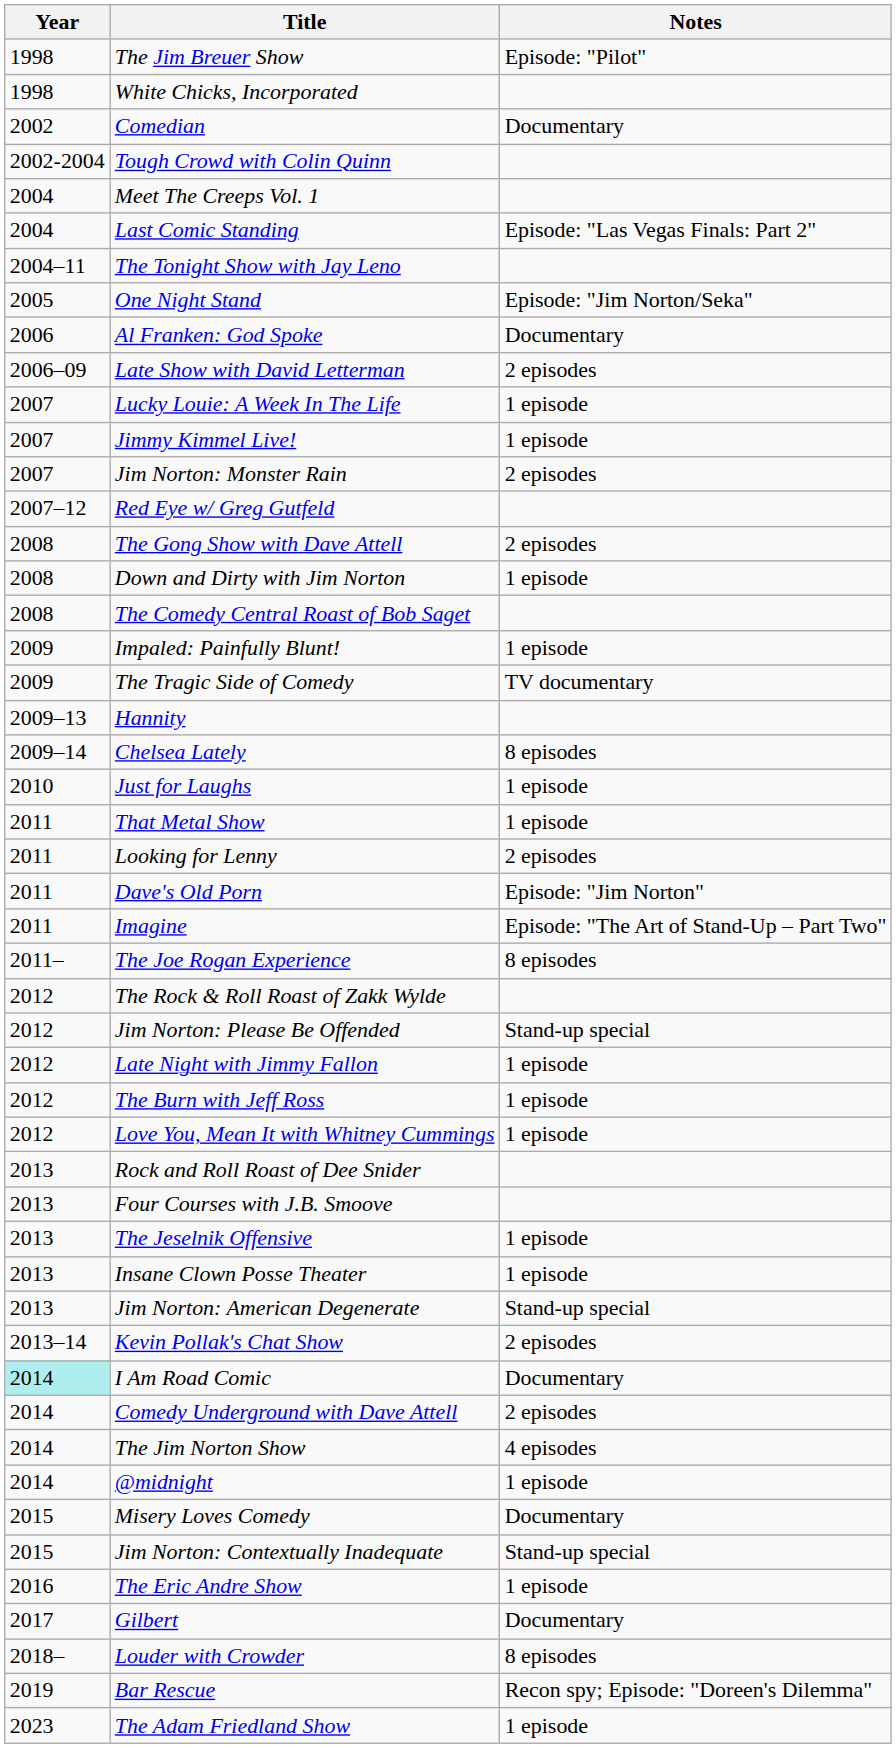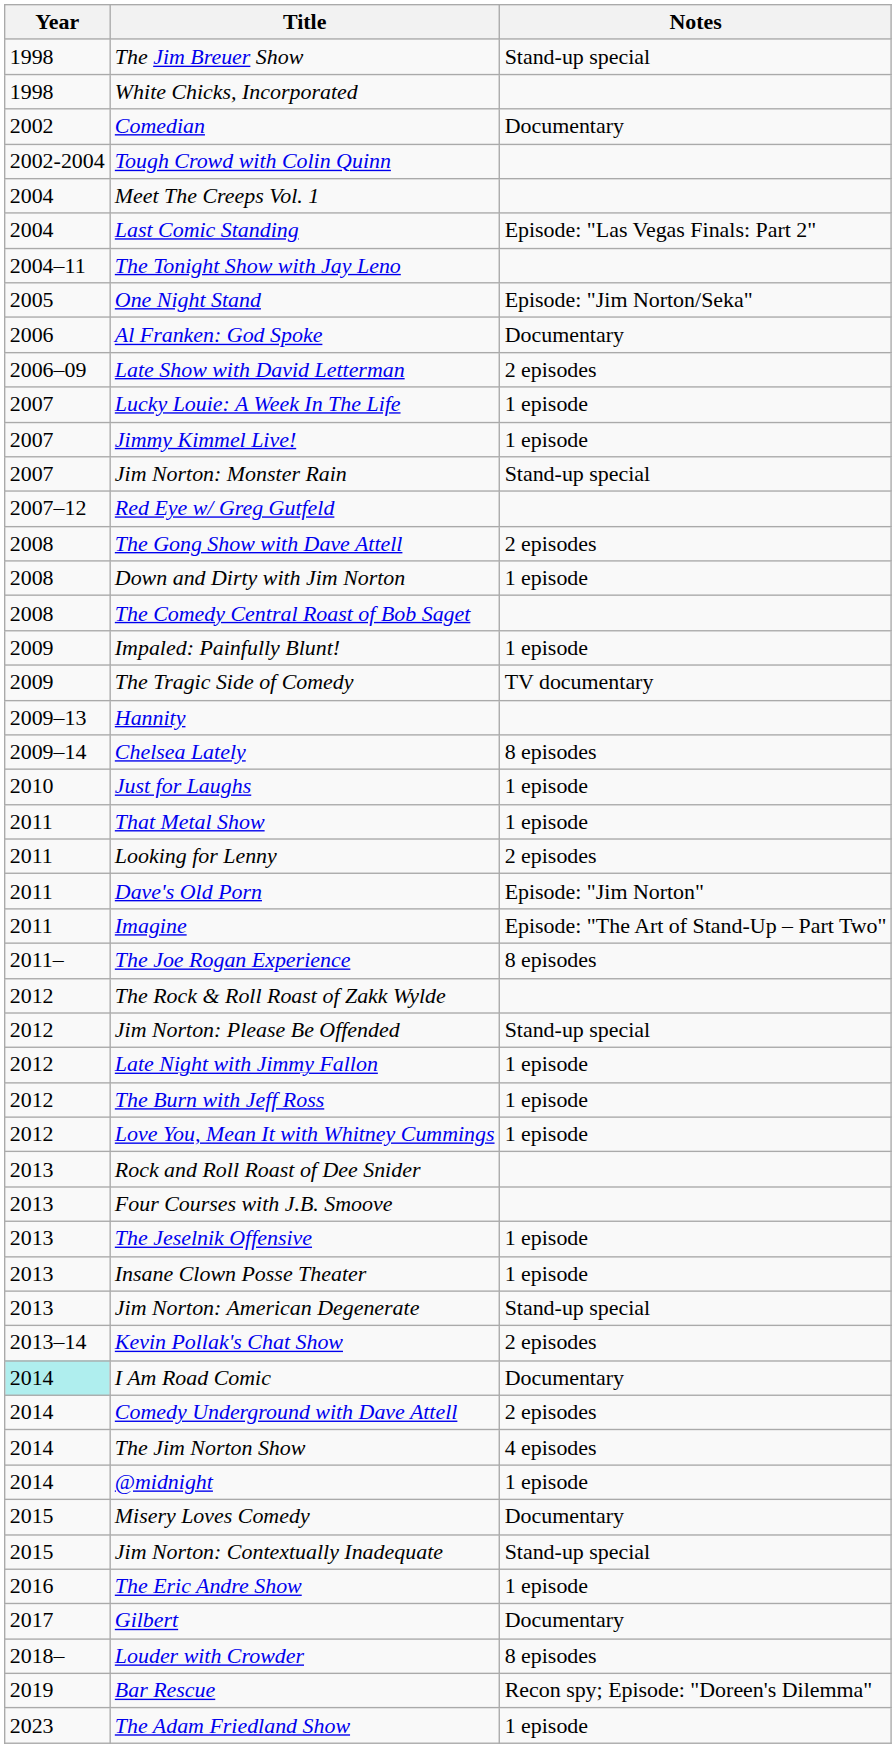 <table class="wikitable sortable plainrwheaders">
 <tr>
 <th>Year</th>
 <th>Title</th>
 <th class="unsortable">Notes</th>
 </tr>
 <tr>
 <td>1998</td>
 <td><em>The <a href='#'>Jim Breuer</a> Show</em></td>
-<td>Episode: "Pilot"</td>
+<td>Stand-up special</td>
 </tr>
 <tr>
 <td>1998</td>
 <td><em>White Chicks, Incorporated</em></td>
 <td></td>
 </tr>
 <tr>
 <td>2002</td>
 <td><em><a href='#'>Comedian</a></em></td>
 <td>Documentary</td>
 </tr>
 <tr>
 <td>2002-2004</td>
 <td><em><a href='#'>Tough Crowd with Colin Quinn</a></em></td>
 <td></td>
 </tr>
 <tr>
 <td>2004</td>
 <td><em>Meet The Creeps Vol. 1</em></td>
 <td></td>
 </tr>
 <tr>
 <td>2004</td>
 <td><em><a href='#'>Last Comic Standing</a></em></td>
 <td>Episode: "Las Vegas Finals: Part 2"</td>
 </tr>
 <tr>
 <td>2004–11</td>
 <td><em><a href='#'>The Tonight Show with Jay Leno</a></em></td>
 <td></td>
 </tr>
 <tr>
 <td>2005</td>
 <td><em><a href='#'>One Night Stand</a></em></td>
 <td>Episode: "Jim Norton/Seka"</td>
 </tr>
 <tr>
 <td>2006</td>
 <td><em><a href='#'>Al Franken: God Spoke</a></em></td>
 <td>Documentary</td>
 </tr>
 <tr>
 <td>2006–09</td>
 <td><em><a href='#'>Late Show with David Letterman</a></em></td>
 <td>2 episodes</td>
 </tr>
 <tr>
 <td>2007</td>
 <td><em><a href='#'>Lucky Louie: A Week In The Life</a></em></td>
 <td>1 episode</td>
 </tr>
 <tr>
 <td>2007</td>
 <td><em><a href='#'>Jimmy Kimmel Live!</a></em></td>
 <td>1 episode</td>
 </tr>
 <tr>
 <td>2007</td>
 <td><em>Jim Norton: Monster Rain</em></td>
-<td>2 episodes</td>
+<td>Stand-up special</td>
 </tr>
 <tr>
 <td>2007–12</td>
 <td><em><a href='#'>Red Eye w/ Greg Gutfeld</a></em></td>
 <td></td>
 </tr>
 <tr>
 <td>2008</td>
 <td><em><a href='#'>The Gong Show with Dave Attell</a></em></td>
 <td>2 episodes</td>
 </tr>
 <tr>
 <td>2008</td>
 <td><em>Down and Dirty with Jim Norton</em></td>
 <td>1 episode</td>
 </tr>
 <tr>
 <td>2008</td>
 <td><em><a href='#'>The Comedy Central Roast of Bob Saget</a></em></td>
 <td></td>
 </tr>
 <tr>
 <td>2009</td>
 <td><em>Impaled: Painfully Blunt!</em></td>
 <td>1 episode</td>
 </tr>
 <tr>
 <td>2009</td>
 <td><em>The Tragic Side of Comedy</em></td>
 <td>TV documentary</td>
 </tr>
 <tr>
 <td>2009–13</td>
 <td><em><a href='#'>Hannity</a></em></td>
 <td></td>
 </tr>
 <tr>
 <td>2009–14</td>
 <td><em><a href='#'>Chelsea Lately</a></em></td>
 <td>8 episodes</td>
 </tr>
 <tr>
 <td>2010</td>
 <td><em><a href='#'>Just for Laughs</a></em></td>
 <td>1 episode</td>
 </tr>
 <tr>
 <td>2011</td>
 <td><em><a href='#'>That Metal Show</a></em></td>
 <td>1 episode</td>
 </tr>
 <tr>
 <td>2011</td>
 <td><em>Looking for Lenny</em></td>
 <td>2 episodes</td>
 </tr>
 <tr>
 <td>2011</td>
 <td><em><a href='#'>Dave's Old Porn</a></em></td>
 <td>Episode: "Jim Norton"</td>
 </tr>
 <tr>
 <td>2011</td>
 <td><em><a href='#'>Imagine</a></em></td>
 <td>Episode: "The Art of Stand-Up – Part Two"</td>
 </tr>
 <tr>
 <td>2011–</td>
 <td><em><a href='#'>The Joe Rogan Experience</a></em></td>
 <td>8 episodes</td>
 </tr>
 <tr>
 <td>2012</td>
 <td><em>The Rock & Roll Roast of Zakk Wylde</em></td>
 <td></td>
 </tr>
 <tr>
 <td>2012</td>
 <td><em>Jim Norton: Please Be Offended</em></td>
 <td>Stand-up special</td>
 </tr>
 <tr>
 <td>2012</td>
 <td><em><a href='#'>Late Night with Jimmy Fallon</a></em></td>
 <td>1 episode</td>
 </tr>
 <tr>
 <td>2012</td>
 <td><em><a href='#'>The Burn with Jeff Ross</a></em></td>
 <td>1 episode</td>
 </tr>
 <tr>
 <td>2012</td>
 <td><em><a href='#'>Love You, Mean It with Whitney Cummings</a></em></td>
 <td>1 episode</td>
 </tr>
 <tr>
 <td>2013</td>
 <td><em>Rock and Roll Roast of Dee Snider</em></td>
 <td></td>
 </tr>
 <tr>
 <td>2013</td>
 <td><em>Four Courses with J.B. Smoove</em></td>
 <td></td>
 </tr>
 <tr>
 <td>2013</td>
 <td><em><a href='#'>The Jeselnik Offensive</a></em></td>
 <td>1 episode</td>
 </tr>
 <tr>
 <td>2013</td>
 <td><em>Insane Clown Posse Theater</em></td>
 <td>1 episode</td>
 </tr>
 <tr>
 <td>2013</td>
 <td><em>Jim Norton: American Degenerate</em></td>
 <td>Stand-up special</td>
 </tr>
 <tr>
 <td>2013–14</td>
 <td><em><a href='#'>Kevin Pollak's Chat Show</a></em></td>
 <td>2 episodes</td>
 </tr>
 <tr>
 <td style="background: paleturquoise;">2014</td>
 <td><em>I Am Road Comic</em></td>
 <td>Documentary</td>
 </tr>
 <tr>
 <td>2014</td>
 <td><em><a href='#'>Comedy Underground with Dave Attell</a></em></td>
 <td>2 episodes</td>
 </tr>
 <tr>
 <td>2014</td>
 <td><em>The Jim Norton Show</em></td>
 <td>4 episodes</td>
 </tr>
 <tr>
 <td>2014</td>
 <td><em><a href='#'>@midnight</a></em></td>
 <td>1 episode</td>
 </tr>
 <tr>
 <td>2015</td>
 <td><em>Misery Loves Comedy</em></td>
 <td>Documentary</td>
 </tr>
 <tr>
 <td>2015</td>
 <td><em>Jim Norton: Contextually Inadequate</em></td>
 <td>Stand-up special</td>
 </tr>
 <tr>
 <td>2016</td>
 <td><em><a href='#'>The Eric Andre Show</a></em></td>
 <td>1 episode</td>
 </tr>
 <tr>
 <td>2017</td>
 <td><a href='#'><em>Gilbert</em></a></td>
 <td>Documentary</td>
 </tr>
 <tr>
 <td>2018–</td>
 <td><a href='#'><em>Louder with Crowder</em></a></td>
 <td>8 episodes</td>
 </tr>
 <tr>
 <td>2019</td>
 <td><em><a href='#'>Bar Rescue</a></em></td>
 <td>Recon spy; Episode: "Doreen's Dilemma"</td>
 </tr>
 <tr>
 <td>2023</td>
 <td><em><a href='#'>The Adam Friedland Show</a></em></td>
 <td>1 episode</td>
 </tr>
 </table>
